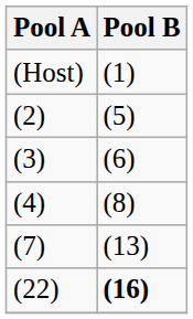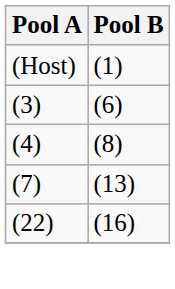 <table class="wikitable" style="float:right;clear:right;margin-left:1em;">
 <tr>
 <th style="width: 50%;">Pool A</th>
 <th style="width: 50%;">Pool B</th>
 </tr>
 <tr>
 <td> (Host)</td>
 <td> (1)</td>
-</tr>
-<tr>
-<td> (2)</td>
-<td> (5)</td>
 </tr>
 <tr>
 <td> (3)</td>
 <td> (6)</td>
 </tr>
 <tr>
 <td> (4)</td>
 <td> (8)</td>
 </tr>
 <tr>
 <td> (7)</td>
 <td> (13)</td>
 </tr>
 <tr>
 <td> (22)</td>
-<td><strong> (16)</strong></td>
+<td> (16)</td>
 </tr>
 <tr>
 </tr>
 </table>
